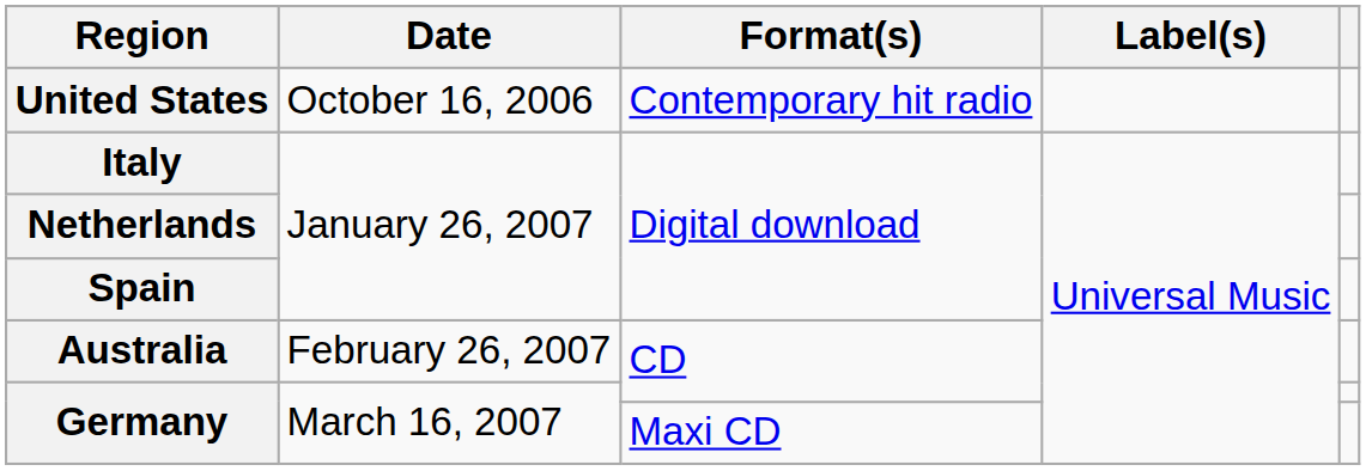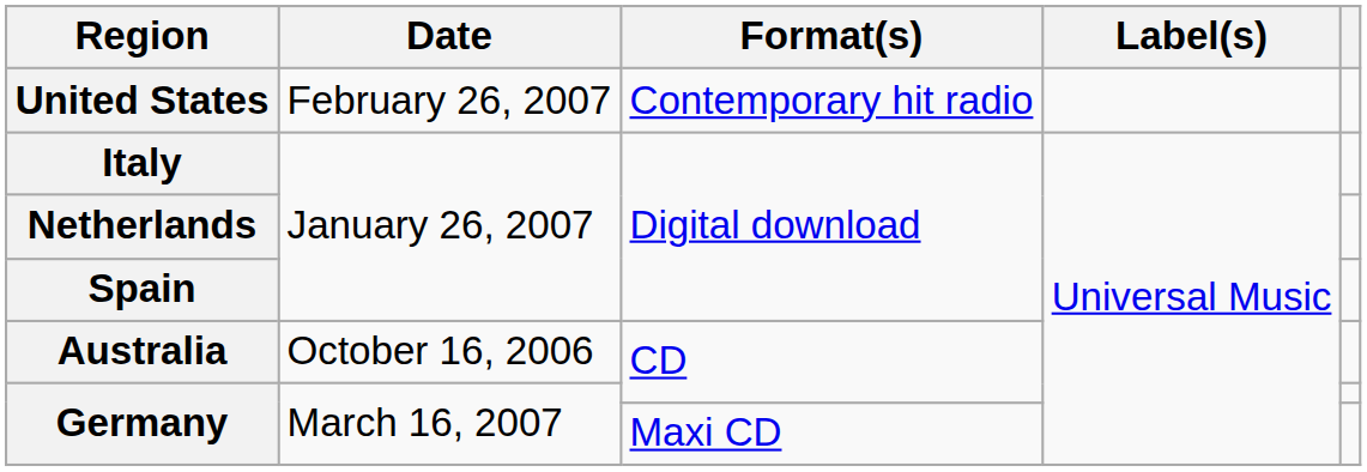 <table class="wikitable plainrowheaders">
 <tr>
 <th scope="col">Region</th>
 <th scope="col">Date</th>
 <th scope="col">Format(s)</th>
 <th scope="col">Label(s)</th>
 <th scope="col"></th>
 </tr>
 <tr>
 <th scope="row">United States</th>
-<td>October 16, 2006</td>
+<td>February 26, 2007</td>
 <td><a href='#'>Contemporary hit radio</a></td>
 <td></td>
 <td></td>
 </tr>
 <tr>
 <th scope="row">Italy</th>
 <td rowspan="3">January 26, 2007</td>
 <td rowspan="3"><a href='#'>Digital download</a></td>
 <td rowspan="6"><a href='#'>Universal Music</a></td>
 <td></td>
 </tr>
 <tr>
 <th scope="row">Netherlands</th>
 <td></td>
 </tr>
 <tr>
 <th scope="row">Spain</th>
 <td></td>
 </tr>
 <tr>
 <th scope="row">Australia</th>
-<td>February 26, 2007</td>
+<td>October 16, 2006</td>
 <td rowspan="2"><a href='#'>CD</a></td>
 <td></td>
 </tr>
 <tr>
 <th scope="row" rowspan="2">Germany</th>
 <td rowspan="2">March 16, 2007</td>
 <td></td>
 </tr>
 <tr>
 <td><a href='#'>Maxi CD</a></td>
 <td></td>
 </tr>
 </table>
